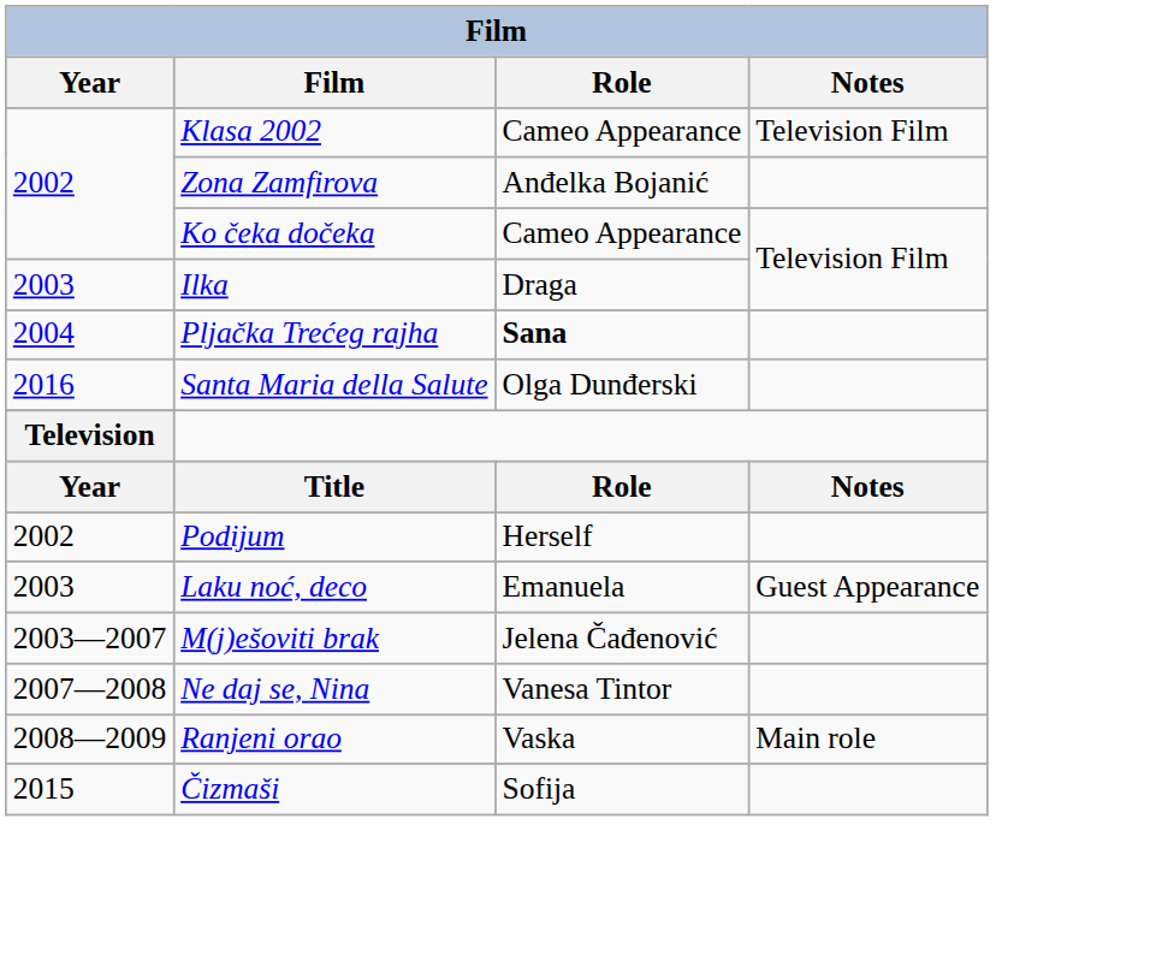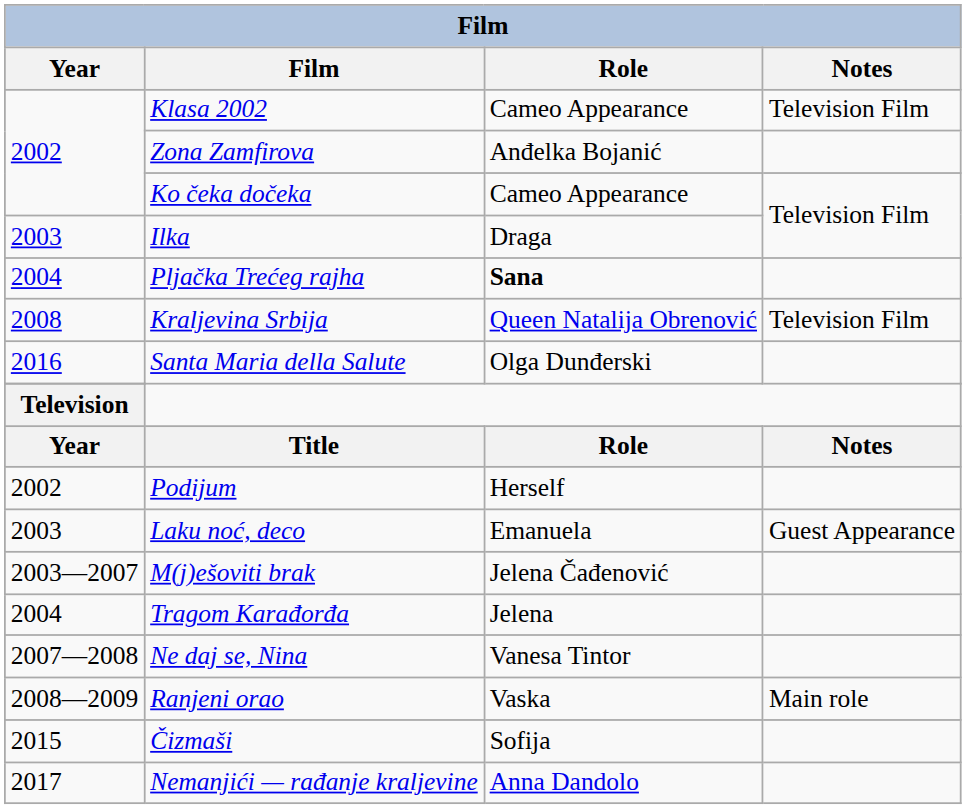 <table class="wikitable" style="font-size: 90%;">
 <tr>
 <th colspan="4" style="background: LightSteelBlue;">Film</th>
 </tr>
 <tr>
 <th>Year</th>
 <th>Film</th>
 <th>Role</th>
 <th>Notes</th>
 </tr>
 <tr>
 <td rowspan="3"><a href='#'>2002</a></td>
 <td><em><a href='#'>Klasa 2002</a></em></td>
 <td>Cameo Appearance</td>
 <td>Television Film</td>
 </tr>
 <tr>
 <td><em><a href='#'>Zona Zamfirova</a></em></td>
 <td>Anđelka Bojanić</td>
 <td></td>
 </tr>
 <tr>
 <td><em><a href='#'>Ko čeka dočeka</a></em></td>
 <td>Cameo Appearance</td>
 <td rowspan="2">Television Film</td>
 </tr>
 <tr>
 <td><a href='#'>2003</a></td>
 <td><em><a href='#'>Ilka</a></em></td>
 <td>Draga</td>
 </tr>
 <tr>
 <td><a href='#'>2004</a></td>
 <td><em><a href='#'>Pljačka Trećeg rajha</a></em></td>
 <td><strong>Sana</strong></td>
 <td></td>
 </tr>
 <tr>
+<td><a href='#'>2008</a></td>
+<td><em><a href='#'>Kraljevina Srbija</a></em></td>
+<td><a href='#'>Queen Natalija Obrenović</a></td>
+<td>Television Film</td>
+</tr>
+<tr>
 <td><a href='#'>2016</a></td>
 <td><em><a href='#'>Santa Maria della Salute</a></em></td>
 <td>Olga Dunđerski</td>
 <td></td>
 </tr>
 <tr>
 </tr>
 <tr>
 <th>Television</th>
 </tr>
 <tr>
 <th>Year</th>
 <th>Title</th>
 <th>Role</th>
 <th>Notes</th>
 </tr>
 <tr>
 <td>2002</td>
 <td><em><a href='#'>Podijum</a></em></td>
 <td>Herself</td>
 <td></td>
 </tr>
 <tr>
 <td>2003</td>
 <td><em><a href='#'>Laku noć, deco</a></em></td>
 <td>Emanuela</td>
 <td>Guest Appearance</td>
 </tr>
 <tr>
 <td>2003—2007</td>
 <td><em><a href='#'>M(j)ešoviti brak</a></em></td>
 <td>Jelena Čađenović</td>
 <td></td>
 </tr>
 <tr>
+<td>2004</td>
+<td><em><a href='#'>Tragom Karađorđa</a></em></td>
+<td>Jelena</td>
+<td></td>
+</tr>
+<tr>
 <td>2007—2008</td>
 <td><em><a href='#'>Ne daj se, Nina</a></em></td>
 <td>Vanesa Tintor</td>
 <td></td>
 </tr>
 <tr>
 <td>2008—2009</td>
 <td><em><a href='#'>Ranjeni orao</a></em></td>
 <td>Vaska</td>
 <td>Main role</td>
 </tr>
 <tr>
 <td>2015</td>
 <td><em><a href='#'>Čizmaši</a></em></td>
 <td>Sofija</td>
 <td></td>
 </tr>
+<tr>
+<td>2017</td>
+<td><em><a href='#'>Nemanjići — rađanje kraljevine</a></em></td>
+<td><a href='#'>Anna Dandolo</a></td>
+<td></td>
+</tr>
 </table>
